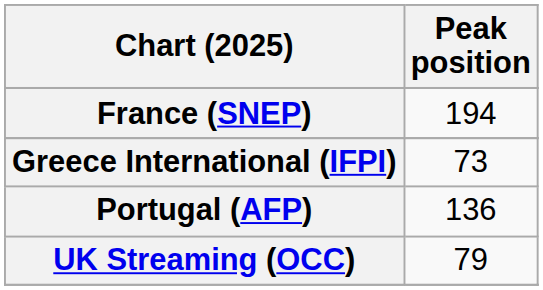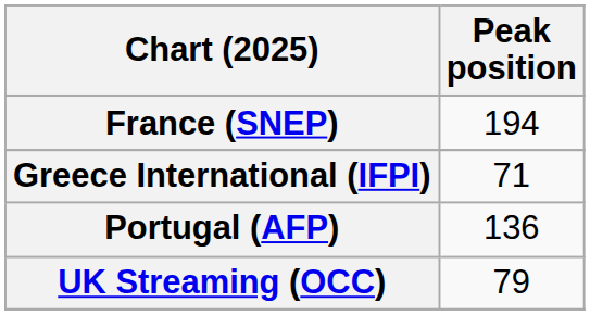 <table class="wikitable sortable plainrowheaders" style="text-align:center">
 <tr>
 <th scope="col">Chart (2025)</th>
 <th scope="col">Peak<br>position</th>
 </tr>
 <tr>
 </tr>
 <tr>
 <th scope="row">France (<a href='#'>SNEP</a>)</th>
 <td>194</td>
 </tr>
 <tr>
 </tr>
 <tr>
 <th scope="row">Greece International (<a href='#'>IFPI</a>)</th>
-<td>73</td>
+<td>71</td>
 </tr>
 <tr>
 <th scope="row">Portugal (<a href='#'>AFP</a>)</th>
 <td>136</td>
 </tr>
 <tr>
 <th scope="row"><a href='#'>UK Streaming</a> (<a href='#'>OCC</a>)</th>
 <td>79</td>
 </tr>
 <tr>
 </tr>
 <tr>
 </tr>
 </table>
